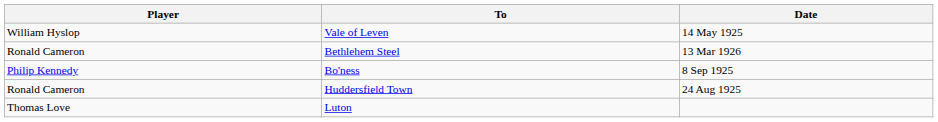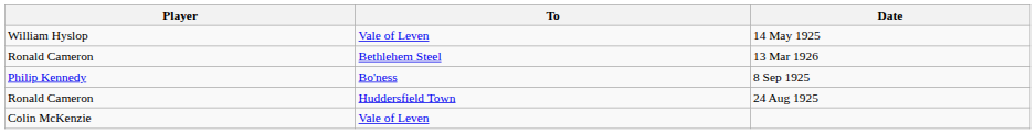 <table class="wikitable" style="text-align:center; font-size:95%;width:98%; text-align:left">
 <tr>
 <th>Player</th>
 <th>To</th>
 <th>Date</th>
 </tr>
 <tr>
 <td> William Hyslop</td>
 <td> <a href='#'>Vale of Leven</a></td>
 <td>14 May 1925</td>
 </tr>
 <tr>
 <td> Ronald Cameron</td>
 <td> <a href='#'>Bethlehem Steel</a></td>
 <td>13 Mar 1926</td>
 </tr>
 <tr>
 <td> <a href='#'>Philip Kennedy</a></td>
 <td> <a href='#'>Bo'ness</a></td>
 <td>8 Sep 1925</td>
 </tr>
 <tr>
 <td> Ronald Cameron</td>
 <td> <a href='#'>Huddersfield Town</a></td>
 <td>24 Aug 1925</td>
 </tr>
 <tr>
-<td> Thomas Love</td>
-<td> <a href='#'>Luton</a></td>
+<td> Colin McKenzie</td>
+<td> <a href='#'>Vale of Leven</a></td>
 <td></td>
 </tr>
 </table>
